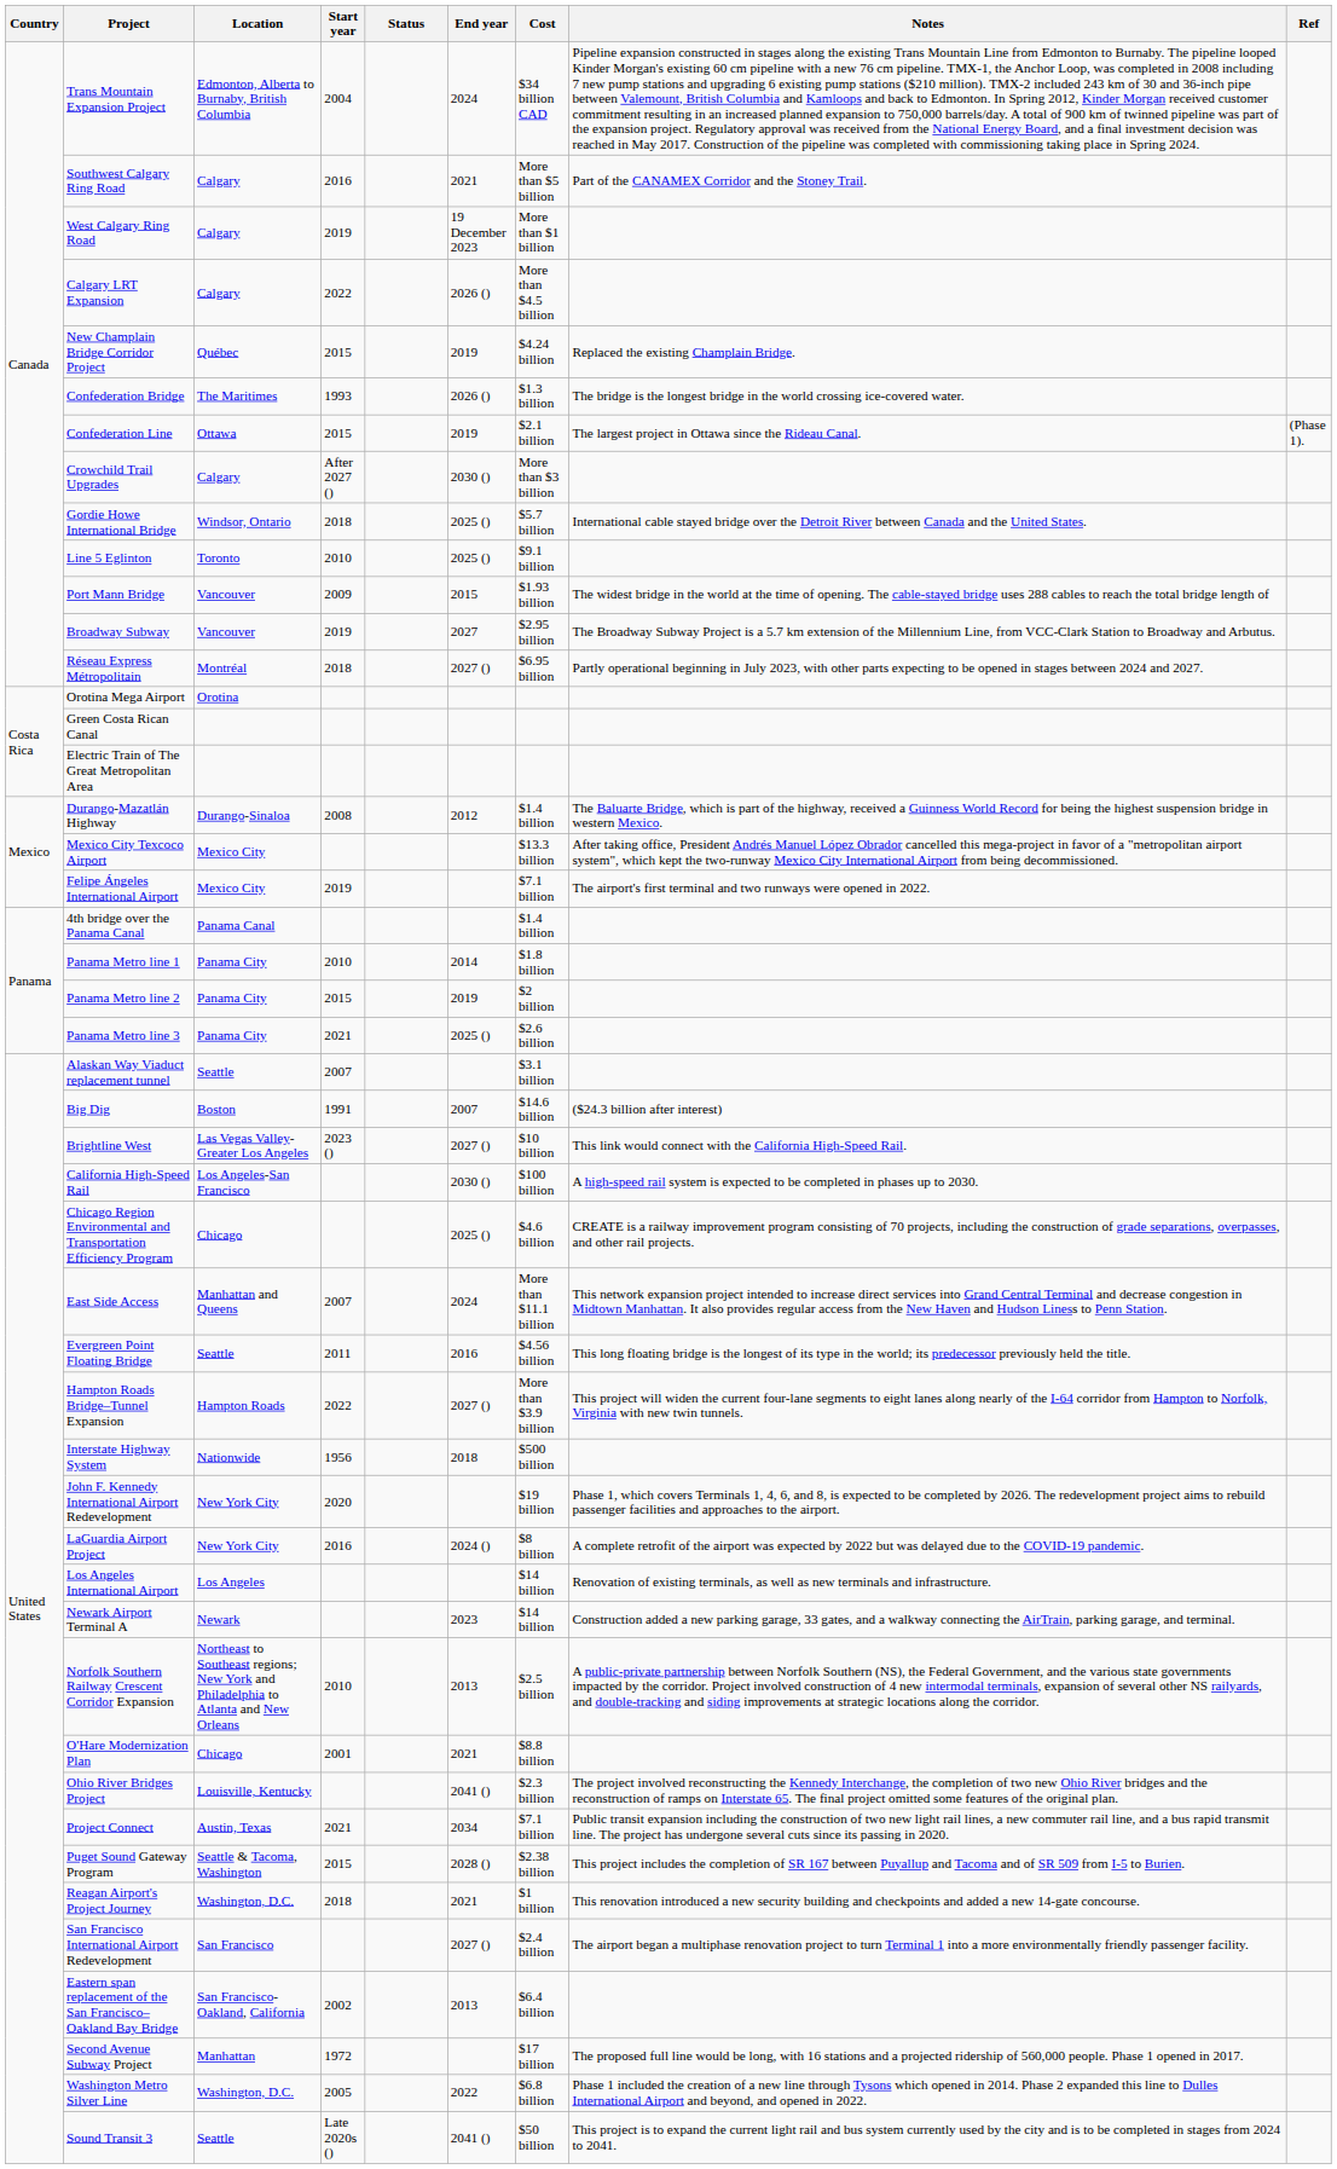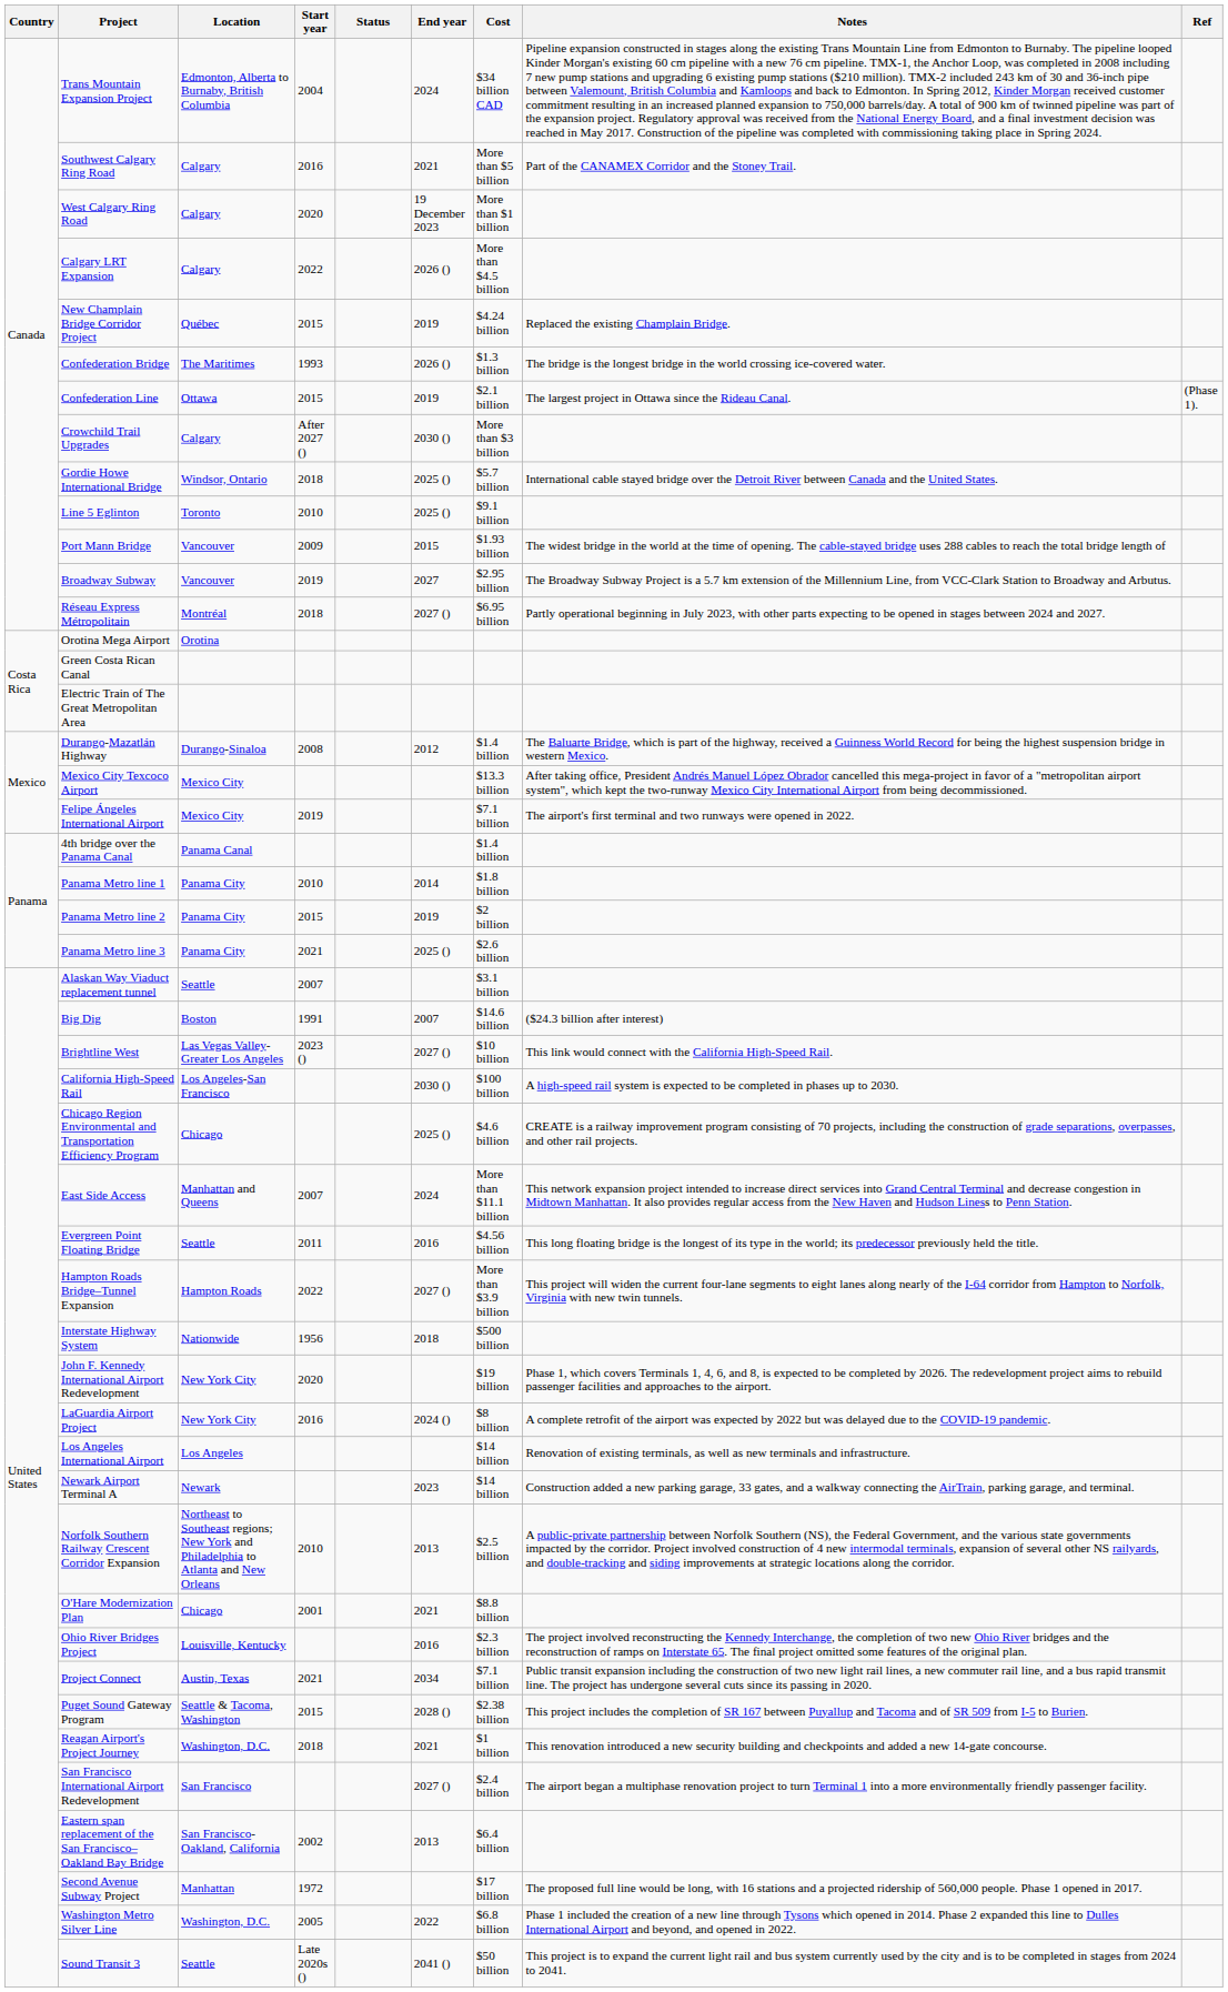 <table class="wikitable sortable">
 <tr>
 <th>Country</th>
 <th>Project</th>
 <th>Location</th>
 <th>Start year</th>
 <th width=90>Status</th>
 <th>End year</th>
 <th>Cost</th>
 <th class="unsortable">Notes</th>
 <th class="unsortable">Ref</th>
 </tr>
 <tr>
 <td rowspan="13">Canada</td>
 <td><a href='#'>Trans Mountain Expansion Project</a></td>
 <td><a href='#'>Edmonton, Alberta</a> to <a href='#'>Burnaby, British Columbia</a></td>
 <td>2004</td>
 <td></td>
 <td>2024</td>
 <td>$34 billion <a href='#'>CAD</a></td>
 <td>Pipeline expansion constructed in stages along the existing Trans Mountain Line from Edmonton to Burnaby. The pipeline looped Kinder Morgan's existing 60 cm pipeline with a new 76 cm pipeline. TMX-1, the Anchor Loop, was completed in 2008 including 7 new pump stations and upgrading 6 existing pump stations ($210 million). TMX-2 included 243 km of 30 and 36-inch pipe between <a href='#'>Valemount, British Columbia</a> and <a href='#'>Kamloops</a> and back to Edmonton. In Spring 2012, <a href='#'>Kinder Morgan</a> received customer commitment resulting in an increased planned expansion to 750,000 barrels/day. A total of 900 km of twinned pipeline was part of the expansion project. Regulatory approval was received from the <a href='#'>National Energy Board</a>, and a final investment decision was reached in May 2017. Construction of the pipeline was completed with commissioning taking place in Spring 2024.</td>
 <td></td>
 </tr>
 <tr>
 <td><a href='#'>Southwest Calgary Ring Road</a></td>
 <td><a href='#'>Calgary</a></td>
 <td>2016</td>
 <td></td>
 <td>2021</td>
 <td>More than $5 billion</td>
 <td>Part of the <a href='#'>CANAMEX Corridor</a> and the <a href='#'>Stoney Trail</a>.</td>
 <td></td>
 </tr>
 <tr>
 <td><a href='#'>West Calgary Ring Road</a></td>
 <td><a href='#'>Calgary</a></td>
-<td>2019</td>
+<td>2020</td>
 <td></td>
 <td>19 December 2023</td>
 <td>More than $1 billion</td>
 <td></td>
 </tr>
 <tr>
 <td><a href='#'>Calgary LRT Expansion</a></td>
 <td><a href='#'>Calgary</a></td>
 <td>2022</td>
 <td></td>
 <td>2026 ()</td>
 <td>More than $4.5 billion</td>
 <td></td>
 <td></td>
 </tr>
 <tr>
 <td><a href='#'>New Champlain Bridge Corridor Project</a></td>
 <td><a href='#'>Québec</a></td>
 <td>2015</td>
 <td></td>
 <td>2019</td>
 <td>$4.24 billion</td>
 <td>Replaced the existing <a href='#'>Champlain Bridge</a>.</td>
 <td></td>
 </tr>
 <tr>
 <td><a href='#'>Confederation Bridge</a></td>
 <td><a href='#'>The Maritimes</a></td>
 <td>1993</td>
 <td></td>
 <td>2026 ()</td>
 <td>$1.3 billion</td>
 <td>The  bridge is the longest bridge in the world crossing ice-covered water.</td>
 <td></td>
 </tr>
 <tr>
 <td><a href='#'>Confederation Line</a></td>
 <td><a href='#'>Ottawa</a></td>
 <td>2015</td>
 <td></td>
 <td>2019</td>
 <td>$2.1 billion</td>
 <td>The largest project in Ottawa since the <a href='#'>Rideau Canal</a>.</td>
 <td> (Phase 1).</td>
 </tr>
 <tr>
 <td><a href='#'>Crowchild Trail Upgrades</a></td>
 <td><a href='#'>Calgary</a></td>
 <td>After 2027 ()</td>
 <td></td>
 <td>2030 ()</td>
 <td>More than $3 billion</td>
 <td></td>
 <td></td>
 </tr>
 <tr>
 <td><a href='#'>Gordie Howe International Bridge</a></td>
 <td><a href='#'>Windsor, Ontario</a></td>
 <td>2018</td>
 <td></td>
 <td>2025 ()</td>
 <td>$5.7 billion</td>
 <td>International cable stayed bridge over the <a href='#'>Detroit River</a> between <a href='#'>Canada</a> and the <a href='#'>United States</a>.</td>
 <td></td>
 </tr>
 <tr>
 <td><a href='#'>Line 5 Eglinton</a></td>
 <td><a href='#'>Toronto</a></td>
 <td>2010</td>
 <td></td>
 <td>2025 ()</td>
 <td>$9.1 billion</td>
 <td></td>
 <td></td>
 </tr>
 <tr>
 <td><a href='#'>Port Mann Bridge</a></td>
 <td><a href='#'>Vancouver</a></td>
 <td>2009</td>
 <td></td>
 <td>2015</td>
 <td>$1.93 billion</td>
 <td>The widest bridge in the world at the time of opening. The <a href='#'>cable-stayed bridge</a> uses 288 cables to reach the total bridge length of </td>
 </tr>
 <tr>
 <td><a href='#'>Broadway Subway</a></td>
 <td><a href='#'>Vancouver</a></td>
 <td>2019</td>
 <td></td>
 <td>2027</td>
 <td>$2.95 billion</td>
 <td>The Broadway Subway Project is a 5.7 km extension of the Millennium Line, from VCC-Clark Station to Broadway and Arbutus.</td>
 <td></td>
 </tr>
 <tr>
 <td><a href='#'>Réseau Express Métropolitain</a></td>
 <td><a href='#'>Montréal</a></td>
 <td>2018</td>
 <td></td>
 <td>2027 ()</td>
 <td>$6.95 billion</td>
 <td>Partly operational beginning in July 2023, with other parts expecting to be opened in stages between 2024 and 2027.</td>
 <td></td>
 </tr>
 <tr>
 <td rowspan="3">Costa Rica</td>
 <td>Orotina Mega Airport</td>
 <td><a href='#'>Orotina</a></td>
 <td></td>
 <td></td>
 <td></td>
 <td></td>
 <td></td>
 <td></td>
 </tr>
 <tr>
 <td>Green Costa Rican Canal</td>
 <td></td>
 <td></td>
 <td></td>
 <td></td>
 <td></td>
 <td></td>
 <td></td>
 </tr>
 <tr>
 <td>Electric Train of The Great Metropolitan Area</td>
 <td></td>
 <td></td>
 <td></td>
 <td></td>
 <td></td>
 <td></td>
 <td></td>
 </tr>
 <tr>
 <td rowspan="3">Mexico</td>
 <td><a href='#'>Durango</a>-<a href='#'>Mazatlán</a> Highway</td>
 <td><a href='#'>Durango</a>-<a href='#'>Sinaloa</a></td>
 <td>2008</td>
 <td></td>
 <td>2012</td>
 <td>$1.4 billion</td>
 <td>The <a href='#'>Baluarte Bridge</a>, which is part of the highway, received a <a href='#'>Guinness World Record</a> for being the highest suspension bridge in western <a href='#'>Mexico</a>.</td>
 <td></td>
 </tr>
 <tr>
 <td><a href='#'>Mexico City Texcoco Airport</a></td>
 <td><a href='#'>Mexico City</a></td>
 <td></td>
 <td></td>
 <td></td>
 <td>$13.3 billion</td>
 <td>After taking office, President <a href='#'>Andrés Manuel López Obrador</a> cancelled this mega-project in favor of a "metropolitan airport system", which kept the two-runway <a href='#'>Mexico City International Airport</a> from being decommissioned.</td>
 <td></td>
 </tr>
 <tr>
 <td><a href='#'>Felipe Ángeles International Airport</a></td>
 <td><a href='#'>Mexico City</a></td>
 <td>2019</td>
 <td></td>
 <td></td>
 <td>$7.1 billion</td>
 <td>The airport's first terminal and two runways were opened in 2022.</td>
 <td></td>
 </tr>
 <tr>
 <td rowspan="4">Panama</td>
 <td>4th bridge over the <a href='#'>Panama Canal</a></td>
 <td><a href='#'>Panama Canal</a></td>
 <td></td>
 <td></td>
 <td></td>
 <td>$1.4 billion</td>
 <td></td>
 <td></td>
 </tr>
 <tr>
 <td><a href='#'>Panama Metro line 1</a></td>
 <td><a href='#'>Panama City</a></td>
 <td>2010</td>
 <td></td>
 <td>2014</td>
 <td>$1.8 billion</td>
 <td></td>
 <td></td>
 </tr>
 <tr>
 <td><a href='#'>Panama Metro line 2</a></td>
 <td><a href='#'>Panama City</a></td>
 <td>2015</td>
 <td></td>
 <td>2019</td>
 <td>$2 billion</td>
 <td></td>
 <td></td>
 </tr>
 <tr>
 <td><a href='#'>Panama Metro line 3</a></td>
 <td><a href='#'>Panama City</a></td>
 <td>2021</td>
 <td></td>
 <td>2025 ()</td>
 <td>$2.6 billion</td>
 <td></td>
 <td></td>
 </tr>
 <tr>
 <td rowspan="24">United States</td>
 <td><a href='#'>Alaskan Way Viaduct replacement tunnel</a></td>
 <td><a href='#'>Seattle</a></td>
 <td>2007</td>
 <td></td>
 <td></td>
 <td>$3.1 billion</td>
 <td></td>
 <td></td>
 </tr>
 <tr>
 <td><a href='#'>Big Dig</a></td>
 <td><a href='#'>Boston</a></td>
 <td>1991</td>
 <td></td>
 <td>2007</td>
 <td>$14.6 billion</td>
 <td>($24.3 billion after interest)</td>
 <td></td>
 </tr>
 <tr>
 <td><a href='#'>Brightline West</a></td>
 <td><a href='#'>Las Vegas Valley</a>-<a href='#'>Greater Los Angeles</a></td>
 <td>2023 ()</td>
 <td></td>
 <td>2027 ()</td>
 <td>$10 billion</td>
 <td>This link would connect with the <a href='#'>California High-Speed Rail</a>.</td>
 <td></td>
 </tr>
 <tr>
 <td><a href='#'>California High-Speed Rail</a></td>
 <td><a href='#'>Los Angeles</a>-<a href='#'>San Francisco</a></td>
 <td></td>
 <td></td>
 <td>2030 ()</td>
 <td>$100 billion</td>
 <td>A  <a href='#'>high-speed rail</a> system is expected to be completed in phases up to 2030.</td>
 <td></td>
 </tr>
 <tr>
 <td><a href='#'>Chicago Region Environmental and Transportation Efficiency Program</a></td>
 <td><a href='#'>Chicago</a></td>
 <td></td>
 <td></td>
 <td>2025 ()</td>
 <td>$4.6 billion</td>
 <td>CREATE is a railway improvement program consisting of 70 projects, including the construction of <a href='#'>grade separations</a>, <a href='#'>overpasses</a>, and other rail projects.</td>
 <td></td>
 </tr>
 <tr>
 <td><a href='#'>East Side Access</a></td>
 <td><a href='#'>Manhattan</a> and <a href='#'>Queens</a></td>
 <td>2007</td>
 <td></td>
 <td>2024</td>
 <td>More than $11.1 billion</td>
 <td>This network expansion project intended to increase direct services into <a href='#'>Grand Central Terminal</a> and decrease congestion in <a href='#'>Midtown Manhattan</a>. It also provides regular access from the <a href='#'>New Haven</a> and <a href='#'>Hudson Lines</a>s to <a href='#'>Penn Station</a>.</td>
 <td></td>
 </tr>
 <tr>
 <td><a href='#'>Evergreen Point Floating Bridge</a></td>
 <td><a href='#'>Seattle</a></td>
 <td>2011</td>
 <td></td>
 <td>2016</td>
 <td>$4.56 billion</td>
 <td>This  long floating bridge is the longest of its type in the world; its <a href='#'>predecessor</a> previously held the title.</td>
 <td></td>
 </tr>
 <tr>
 <td><a href='#'>Hampton Roads Bridge–Tunnel</a> Expansion</td>
 <td><a href='#'>Hampton Roads</a></td>
 <td>2022</td>
 <td></td>
 <td>2027 ()</td>
 <td>More than $3.9 billion</td>
 <td>This project will widen the current four-lane segments to eight lanes along nearly  of the <a href='#'>I-64</a> corridor from <a href='#'>Hampton</a> to <a href='#'>Norfolk, Virginia</a> with new twin tunnels.</td>
 <td></td>
 </tr>
 <tr>
 <td><a href='#'>Interstate Highway System</a></td>
 <td><a href='#'>Nationwide</a></td>
 <td>1956</td>
 <td></td>
 <td>2018</td>
 <td>$500 billion</td>
 <td></td>
 <td></td>
 </tr>
 <tr>
 <td><a href='#'>John F. Kennedy International Airport</a> Redevelopment</td>
 <td><a href='#'>New York City</a></td>
 <td>2020</td>
 <td></td>
 <td></td>
 <td>$19 billion</td>
 <td>Phase 1, which covers Terminals 1, 4, 6, and 8, is expected to be completed by 2026. The redevelopment project aims to rebuild passenger facilities and approaches to the airport.</td>
 <td></td>
 </tr>
 <tr>
 <td><a href='#'>LaGuardia Airport Project</a></td>
 <td><a href='#'>New York City</a></td>
 <td>2016</td>
 <td></td>
 <td>2024 ()</td>
 <td>$8 billion</td>
 <td>A complete retrofit of the airport was expected by 2022 but was delayed due to the <a href='#'>COVID-19 pandemic</a>.</td>
 <td></td>
 </tr>
 <tr>
 <td><a href='#'>Los Angeles International Airport</a></td>
 <td><a href='#'>Los Angeles</a></td>
 <td></td>
 <td></td>
 <td></td>
 <td>$14 billion</td>
 <td>Renovation of existing terminals, as well as new terminals and infrastructure.</td>
 <td></td>
 </tr>
 <tr>
 <td><a href='#'>Newark Airport</a> Terminal A</td>
 <td><a href='#'>Newark</a></td>
 <td></td>
 <td></td>
 <td>2023</td>
 <td>$14 billion</td>
 <td>Construction added a new parking garage, 33 gates, and a walkway connecting the <a href='#'>AirTrain</a>, parking garage, and terminal.</td>
 <td></td>
 </tr>
 <tr>
 <td><a href='#'>Norfolk Southern Railway</a> <a href='#'>Crescent Corridor</a> Expansion</td>
 <td><a href='#'>Northeast</a> to <a href='#'>Southeast</a> regions; <a href='#'>New York</a> and <a href='#'>Philadelphia</a> to <a href='#'>Atlanta</a> and <a href='#'>New Orleans</a></td>
 <td>2010</td>
 <td></td>
 <td>2013</td>
 <td>$2.5 billion</td>
 <td>A <a href='#'>public-private partnership</a> between Norfolk Southern (NS), the Federal Government, and the various state governments impacted by the  corridor. Project involved construction of 4 new <a href='#'>intermodal terminals</a>, expansion of several other NS <a href='#'>railyards</a>, and <a href='#'>double-tracking</a> and <a href='#'>siding</a> improvements at strategic locations along the corridor.</td>
 <td></td>
 </tr>
 <tr>
 <td><a href='#'>O'Hare Modernization Plan</a></td>
 <td><a href='#'>Chicago</a></td>
 <td>2001</td>
 <td></td>
 <td>2021</td>
 <td>$8.8 billion</td>
 <td></td>
 <td></td>
 </tr>
 <tr>
 <td><a href='#'>Ohio River Bridges Project</a></td>
 <td><a href='#'>Louisville, Kentucky</a></td>
 <td></td>
 <td></td>
-<td>2041 ()</td>
+<td>2016</td>
 <td>$2.3 billion</td>
 <td>The project involved reconstructing the <a href='#'>Kennedy Interchange</a>, the completion of two new <a href='#'>Ohio River</a> bridges and the reconstruction of ramps on <a href='#'>Interstate 65</a>. The final project omitted some features of the original plan.</td>
 <td></td>
 </tr>
 <tr>
 <td><a href='#'>Project Connect</a></td>
 <td><a href='#'>Austin, Texas</a></td>
 <td>2021</td>
 <td></td>
 <td>2034</td>
 <td>$7.1 billion</td>
 <td>Public transit expansion including the construction of two new light rail lines, a new commuter rail line, and a bus rapid transmit line. The project has undergone several cuts since its passing in 2020.</td>
 <td></td>
 </tr>
 <tr>
 <td><a href='#'>Puget Sound</a> Gateway Program</td>
 <td><a href='#'>Seattle</a> & <a href='#'>Tacoma</a>, <a href='#'>Washington</a></td>
 <td>2015</td>
 <td></td>
 <td>2028 ()</td>
 <td>$2.38 billion</td>
 <td>This project includes the completion of <a href='#'>SR 167</a> between <a href='#'>Puyallup</a> and <a href='#'>Tacoma</a> and of <a href='#'>SR 509</a> from <a href='#'>I-5</a> to <a href='#'>Burien</a>.</td>
 <td></td>
 </tr>
 <tr>
 <td><a href='#'>Reagan Airport's Project Journey</a></td>
 <td><a href='#'>Washington, D.C.</a></td>
 <td>2018</td>
 <td></td>
 <td>2021</td>
 <td>$1 billion</td>
 <td>This renovation introduced a new security building and checkpoints and added a new 14-gate concourse.</td>
 <td></td>
 </tr>
 <tr>
 <td><a href='#'>San Francisco International Airport</a> Redevelopment</td>
 <td><a href='#'>San Francisco</a></td>
 <td></td>
 <td></td>
 <td>2027 ()</td>
 <td>$2.4 billion</td>
 <td>The airport began a multiphase renovation project to turn <a href='#'>Terminal 1</a> into a more environmentally friendly passenger facility.</td>
 <td></td>
 </tr>
 <tr>
 <td><a href='#'>Eastern span replacement of the San Francisco–Oakland Bay Bridge</a></td>
 <td><a href='#'>San Francisco</a>-<a href='#'>Oakland</a>, <a href='#'>California</a></td>
 <td>2002</td>
 <td></td>
 <td>2013</td>
 <td>$6.4 billion</td>
 <td></td>
 <td></td>
 </tr>
 <tr>
 <td><a href='#'>Second Avenue Subway</a> Project</td>
 <td><a href='#'>Manhattan</a></td>
 <td>1972</td>
 <td></td>
 <td></td>
 <td>$17 billion</td>
 <td>The proposed full line would be  long, with 16 stations and a projected ridership of 560,000 people. Phase 1 opened in 2017.</td>
 <td></td>
 </tr>
 <tr>
 <td><a href='#'>Washington Metro</a> <a href='#'>Silver Line</a></td>
 <td><a href='#'>Washington, D.C.</a></td>
 <td>2005</td>
 <td></td>
 <td>2022</td>
 <td>$6.8 billion</td>
 <td>Phase 1 included the creation of a new line through <a href='#'>Tysons</a> which opened in 2014. Phase 2 expanded this line to <a href='#'>Dulles International Airport</a> and beyond, and opened in 2022.</td>
 <td></td>
 </tr>
 <tr>
 <td><a href='#'>Sound Transit 3</a></td>
 <td><a href='#'>Seattle</a></td>
 <td>Late 2020s ()</td>
 <td></td>
 <td>2041 ()</td>
 <td>$50 billion</td>
 <td>This project is to expand the current light rail and bus system currently used by the city and is to be completed in stages from 2024 to 2041.</td>
 <td></td>
 </tr>
 </table>
